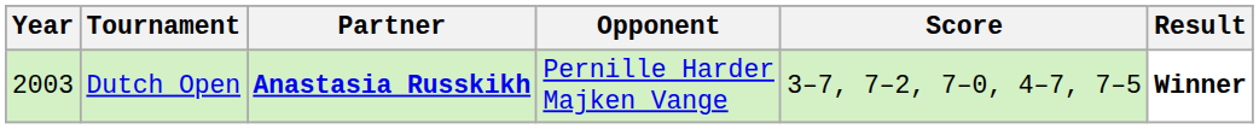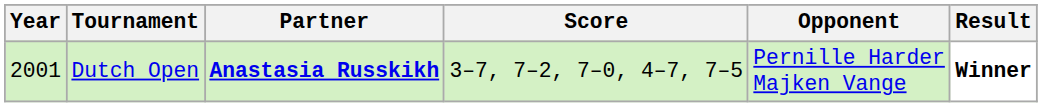 <table class="sortable wikitable" style="font-size: 90%">
 <tr>
 <th>Year</th>
 <th>Tournament</th>
 <th>Partner</th>
+<th>Score</th>
 <th>Opponent</th>
-<th>Score</th>
 <th>Result</th>
 </tr>
 <tr style="background:#D4F1C5">
-<td align="center">2003</td>
+<td align="center">2001</td>
 <td align="left"><a href='#'>Dutch Open</a></td>
 <td align="left"><strong> <a href='#'>Anastasia Russkikh</a></strong></td>
+<td align="left">3–7, 7–2, 7–0, 4–7, 7–5</td>
 <td align="left"> <a href='#'>Pernille Harder</a><br> <a href='#'>Majken Vange</a></td>
-<td align="left">3–7, 7–2, 7–0, 4–7, 7–5</td>
 <td style="text-align:left; background:white"> <strong>Winner</strong></td>
 </tr>
 </table>
